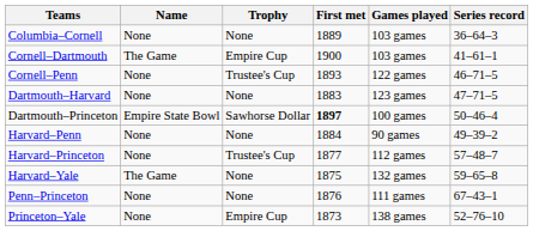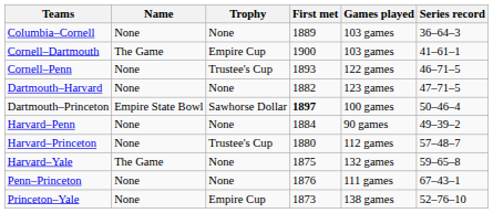 <table class="wikitable" style="margin-right:0">
 <tr>
 <th>Teams</th>
 <th>Name</th>
 <th>Trophy</th>
 <th>First met</th>
 <th>Games played</th>
 <th>Series record</th>
 </tr>
 <tr>
 <td><a href='#'>Columbia–Cornell</a></td>
 <td>None</td>
 <td>None</td>
 <td>1889</td>
 <td>103 games</td>
 <td>36–64–3</td>
 </tr>
 <tr>
 <td><a href='#'>Cornell–Dartmouth</a></td>
 <td>The Game</td>
 <td>Empire Cup</td>
 <td>1900</td>
 <td>103 games</td>
 <td>41–61–1</td>
 </tr>
 <tr>
 <td><a href='#'>Cornell–Penn</a></td>
 <td>None</td>
 <td>Trustee's Cup</td>
 <td>1893</td>
 <td>122 games</td>
 <td>46–71–5</td>
 </tr>
 <tr>
 <td><a href='#'>Dartmouth–Harvard</a></td>
 <td>None</td>
 <td>None</td>
-<td>1883</td>
+<td>1882</td>
 <td>123 games</td>
 <td>47–71–5</td>
 </tr>
 <tr>
 <td>Dartmouth–Princeton</td>
 <td>Empire State Bowl</td>
 <td>Sawhorse Dollar</td>
 <td><strong>1897</strong></td>
 <td>100 games</td>
 <td>50–46–4</td>
 </tr>
 <tr>
 <td><a href='#'>Harvard–Penn</a></td>
 <td>None</td>
 <td>None</td>
 <td>1884</td>
 <td>90 games</td>
 <td>49–39–2</td>
 </tr>
 <tr>
 <td><a href='#'>Harvard–Princeton</a></td>
 <td>None</td>
 <td>Trustee's Cup</td>
-<td>1877</td>
+<td>1880</td>
 <td>112 games</td>
 <td>57–48–7</td>
 </tr>
 <tr>
 <td><a href='#'>Harvard–Yale</a></td>
 <td>The Game</td>
 <td>None</td>
 <td>1875</td>
 <td>132 games</td>
 <td>59–65–8</td>
 </tr>
 <tr>
 <td><a href='#'>Penn–Princeton</a></td>
 <td>None</td>
 <td>None</td>
 <td>1876</td>
 <td>111 games</td>
 <td>67–43–1</td>
 </tr>
 <tr>
 <td><a href='#'>Princeton–Yale</a></td>
 <td>None</td>
 <td>Empire Cup</td>
 <td>1873</td>
 <td>138 games</td>
 <td>52–76–10</td>
 </tr>
 </table>
